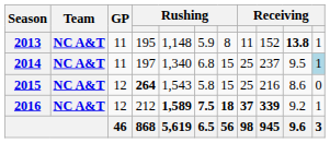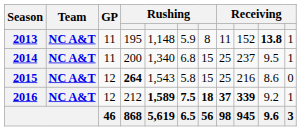 <table class="wikitable" style="text-align:center;">
 <tr>
 <th rowspan="2">Season</th>
 <th rowspan="2">Team</th>
 <th rowspan="2">GP</th>
 <th colspan="4">Rushing</th>
 <th colspan="4">Receiving</th>
 </tr>
 <tr>
 <th></th>
 <th></th>
 <th></th>
 <th></th>
 <th></th>
 <th></th>
 <th></th>
 <th></th>
 </tr>
 <tr>
 <th><a href='#'>2013</a></th>
 <th><a href='#'>NC A&T</a></th>
 <td>11</td>
 <td>195</td>
 <td>1,148</td>
 <td>5.9</td>
 <td>8</td>
 <td>11</td>
 <td>152</td>
 <td><strong>13.8</strong></td>
 <td>1</td>
 </tr>
 <tr>
 <th><a href='#'>2014</a></th>
 <th><a href='#'>NC A&T</a></th>
 <td>11</td>
-<td>197</td>
+<td>200</td>
 <td>1,340</td>
 <td>6.8</td>
 <td>15</td>
 <td>25</td>
 <td>237</td>
 <td>9.5</td>
-<td style="background: lightblue;">1</td>
+<td>1</td>
 </tr>
 <tr>
 <th><a href='#'>2015</a></th>
 <th><a href='#'>NC A&T</a></th>
 <td>12</td>
 <td><strong>264</strong></td>
 <td>1,543</td>
 <td>5.8</td>
 <td>15</td>
 <td>25</td>
 <td>216</td>
 <td>8.6</td>
 <td>0</td>
 </tr>
 <tr>
 <th><a href='#'>2016</a></th>
 <th><a href='#'>NC A&T</a></th>
 <td>12</td>
 <td>212</td>
 <td><strong>1,589</strong></td>
 <td><strong>7.5</strong></td>
 <td><strong>18</strong></td>
 <td><strong>37</strong></td>
 <td><strong>339</strong></td>
 <td>9.2</td>
 <td>1</td>
 </tr>
 <tr>
 <th colspan="2"></th>
 <th>46</th>
 <th>868</th>
 <th>5,619</th>
 <th>6.5</th>
 <th>56</th>
 <th>98</th>
 <th>945</th>
 <th>9.6</th>
 <th>3</th>
 </tr>
 </table>
